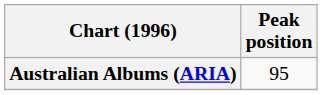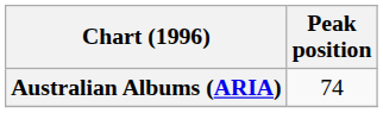 <table class="wikitable plainrowheaders sortable">
 <tr>
 <th scope="col">Chart (1996)</th>
 <th scope="col">Peak<br>position</th>
 </tr>
 <tr>
 <th scope="row">Australian Albums (<a href='#'>ARIA</a>)</th>
-<td align="center">95</td>
+<td align="center">74</td>
 </tr>
 <tr>
 </tr>
 <tr>
 </tr>
 <tr>
 </tr>
 <tr>
 </tr>
 </table>
